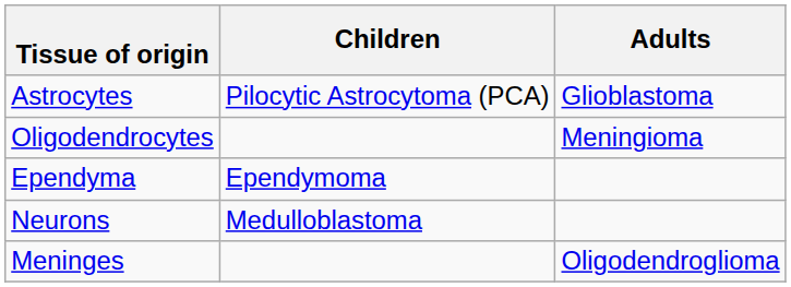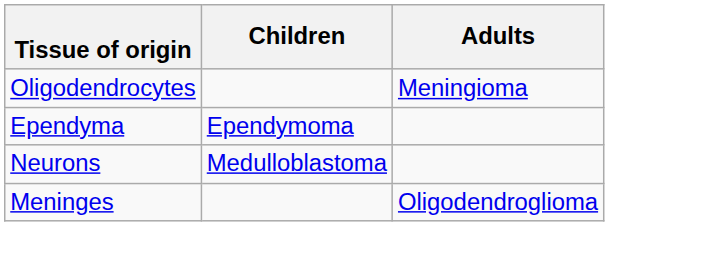 <table class="wikitable">
 <tr>
 <th><br>Tissue of origin</th>
 <th>Children</th>
 <th>Adults</th>
-</tr>
-<tr>
-<td><a href='#'>Astrocytes</a></td>
-<td><a href='#'>Pilocytic Astrocytoma</a> (PCA)</td>
-<td><a href='#'>Glioblastoma</a></td>
 </tr>
 <tr>
 <td><a href='#'>Oligodendrocytes</a></td>
 <td></td>
 <td><a href='#'>Meningioma</a></td>
 </tr>
 <tr>
 <td><a href='#'>Ependyma</a></td>
 <td><a href='#'>Ependymoma</a></td>
 <td></td>
 </tr>
 <tr>
 <td><a href='#'>Neurons</a></td>
 <td><a href='#'>Medulloblastoma</a></td>
 <td></td>
 </tr>
 <tr>
 <td><a href='#'>Meninges</a></td>
 <td></td>
 <td><a href='#'>Oligodendroglioma</a></td>
 </tr>
 </table>
